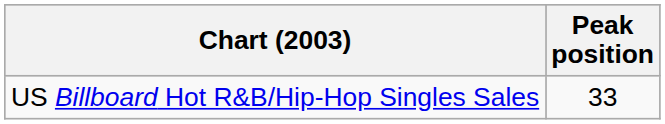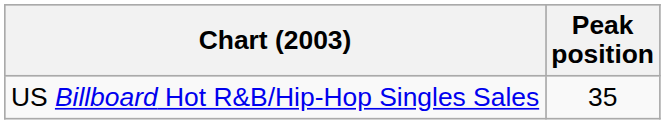 <table class="wikitable">
 <tr>
 <th>Chart (2003)</th>
 <th>Peak<br>position</th>
 </tr>
 <tr>
 <td>US <a href='#'><em>Billboard</em> Hot R&B/Hip-Hop Singles Sales</a></td>
-<td align="center">33</td>
+<td align="center">35</td>
 </tr>
 </table>
